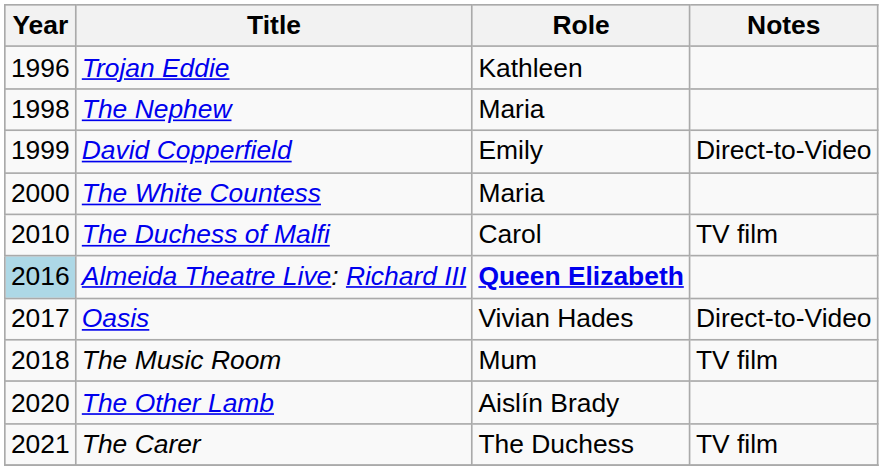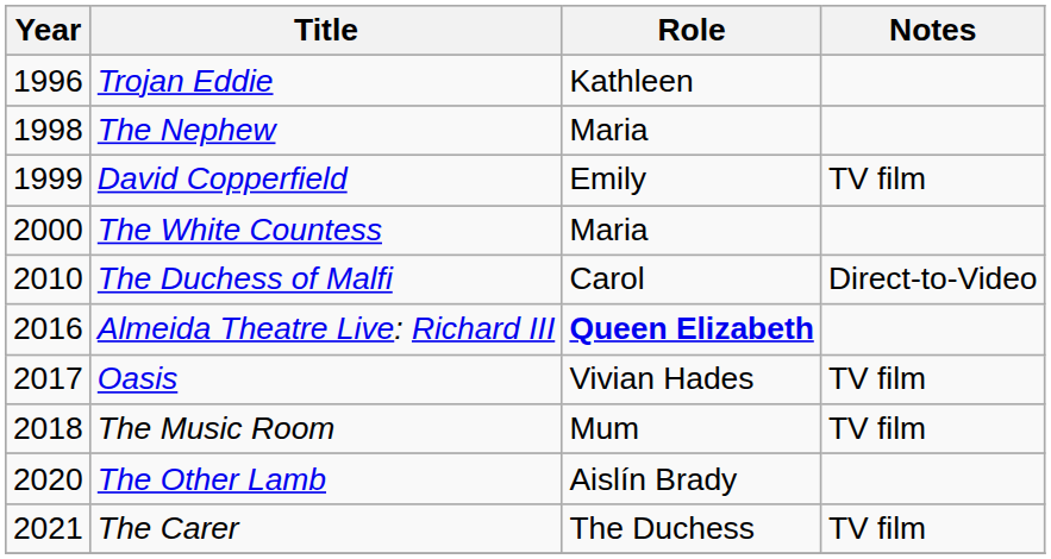 <table class="wikitable sortable">
 <tr>
 <th>Year</th>
 <th>Title</th>
 <th>Role</th>
 <th class="unsortable">Notes</th>
 </tr>
 <tr>
 <td>1996</td>
 <td><em><a href='#'>Trojan Eddie</a></em></td>
 <td>Kathleen</td>
 <td></td>
 </tr>
 <tr>
 <td>1998</td>
 <td><em><a href='#'>The Nephew</a></em></td>
 <td>Maria</td>
 <td></td>
 </tr>
 <tr>
 <td>1999</td>
 <td><em><a href='#'>David Copperfield</a></em></td>
 <td>Emily</td>
-<td>Direct-to-Video</td>
+<td>TV film</td>
 </tr>
 <tr>
 <td>2000</td>
 <td><em><a href='#'>The White Countess</a></em></td>
 <td>Maria</td>
 <td></td>
 </tr>
 <tr>
 <td>2010</td>
 <td><em><a href='#'>The Duchess of Malfi</a></em></td>
 <td>Carol</td>
-<td>TV film</td>
+<td>Direct-to-Video</td>
 </tr>
 <tr>
-<td style="background: lightblue;">2016</td>
+<td>2016</td>
 <td><em><a href='#'>Almeida Theatre Live</a>: <a href='#'>Richard III</a></em></td>
 <td><strong><a href='#'>Queen Elizabeth</a></strong></td>
 <td></td>
 </tr>
 <tr>
 <td>2017</td>
 <td><em><a href='#'>Oasis</a></em></td>
 <td>Vivian Hades</td>
-<td>Direct-to-Video</td>
+<td>TV film</td>
 </tr>
 <tr>
 <td>2018</td>
 <td><em>The Music Room</em></td>
 <td>Mum</td>
 <td>TV film</td>
 </tr>
 <tr>
 <td>2020</td>
 <td><em><a href='#'>The Other Lamb</a></em></td>
 <td>Aislín Brady</td>
 <td></td>
 </tr>
 <tr>
 <td>2021</td>
 <td><em>The Carer</em></td>
 <td>The Duchess</td>
 <td>TV film</td>
 </tr>
 <tr>
 </tr>
 </table>
